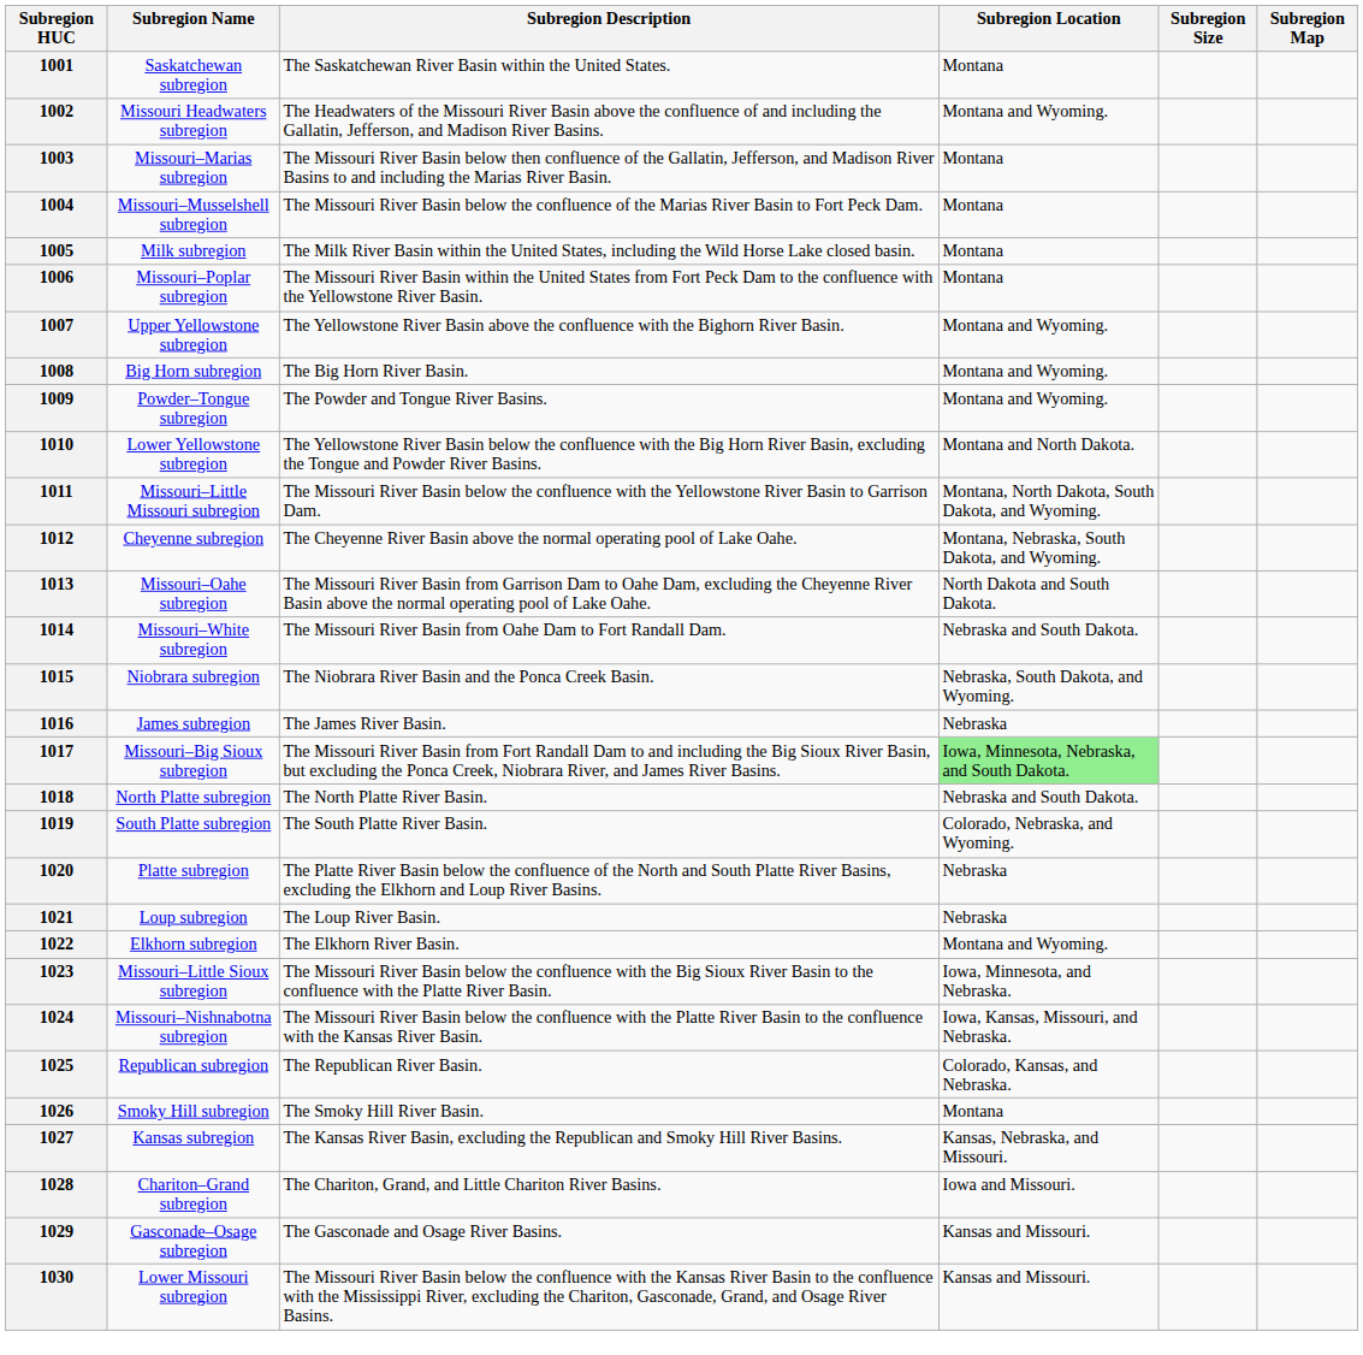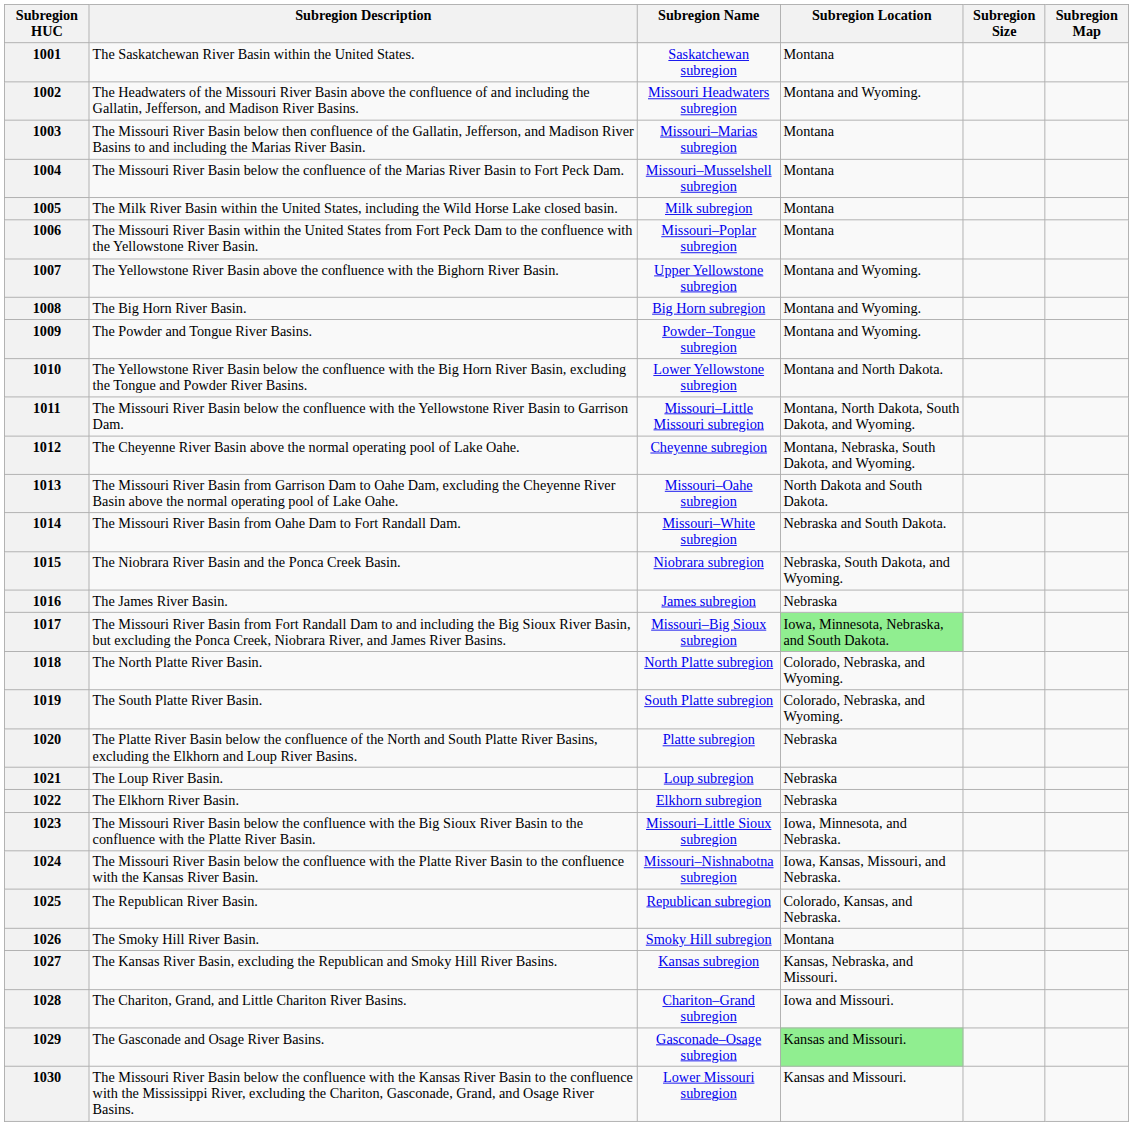 <table class="wikitable" border="1" style="margin: 1em auto 1em auto;">
 <tr valign="top">
 <th scope="col">Subregion HUC</th>
+<th scope="col">Subregion Description</th>
 <th scope="col">Subregion Name</th>
-<th scope="col">Subregion Description</th>
 <th scope="col">Subregion Location</th>
 <th scope="col">Subregion Size</th>
 <th scope="col">Subregion Map</th>
 </tr>
 <tr valign="top">
 <th scope="row">1001</th>
+<td align="left">The Saskatchewan River Basin within the United States.</td>
 <td align="center"><a href='#'>Saskatchewan subregion</a></td>
-<td align="left">The Saskatchewan River Basin within the United States.</td>
 <td>Montana</td>
 <td align="center"></td>
 <td align="right"></td>
 </tr>
 <tr valign="top">
 <th scope="row">1002</th>
+<td align="left">The Headwaters of the Missouri River Basin above the confluence of and including the Gallatin, Jefferson, and Madison River Basins.</td>
 <td align="center"><a href='#'>Missouri Headwaters subregion</a></td>
-<td align="left">The Headwaters of the Missouri River Basin above the confluence of and including the Gallatin, Jefferson, and Madison River Basins.</td>
 <td>Montana and Wyoming.</td>
 <td align="center"></td>
 <td align="right"></td>
 </tr>
 <tr valign="top">
 <th scope="row">1003</th>
+<td align="left">The Missouri River Basin below then confluence of the Gallatin, Jefferson, and Madison River Basins to and including the Marias River Basin.</td>
 <td align="center"><a href='#'>Missouri–Marias subregion</a></td>
-<td align="left">The Missouri River Basin below then confluence of the Gallatin, Jefferson, and Madison River Basins to and including the Marias River Basin.</td>
 <td>Montana</td>
 <td align="center"></td>
 <td align="right"></td>
 </tr>
 <tr valign="top">
 <th scope="row">1004</th>
+<td align="left">The Missouri River Basin below the confluence of the Marias River Basin to Fort Peck Dam.</td>
 <td align="center"><a href='#'>Missouri–Musselshell subregion</a></td>
-<td align="left">The Missouri River Basin below the confluence of the Marias River Basin to Fort Peck Dam.</td>
 <td>Montana</td>
 <td align="center"></td>
 <td align="right"></td>
 </tr>
 <tr valign="top">
 <th scope="row">1005</th>
+<td align="left">The Milk River Basin within the United States, including the Wild Horse Lake closed basin.</td>
 <td align="center"><a href='#'>Milk subregion</a></td>
-<td align="left">The Milk River Basin within the United States, including the Wild Horse Lake closed basin.</td>
 <td>Montana</td>
 <td align="center"></td>
 <td align="right"></td>
 </tr>
 <tr valign="top">
 <th scope="row">1006</th>
+<td align="left">The Missouri River Basin within the United States from Fort Peck Dam to the confluence with the Yellowstone River Basin.</td>
 <td align="center"><a href='#'>Missouri–Poplar subregion</a></td>
-<td align="left">The Missouri River Basin within the United States from Fort Peck Dam to the confluence with the Yellowstone River Basin.</td>
 <td>Montana</td>
 <td align="center"></td>
 <td align="right"></td>
 </tr>
 <tr valign="top">
 <th scope="row">1007</th>
+<td align="left">The Yellowstone River Basin above the confluence with the Bighorn River Basin.</td>
 <td align="center"><a href='#'>Upper Yellowstone subregion</a></td>
-<td align="left">The Yellowstone River Basin above the confluence with the Bighorn River Basin.</td>
 <td>Montana and Wyoming.</td>
 <td align="center"></td>
 <td align="right"></td>
 </tr>
 <tr valign="top">
 <th scope="row">1008</th>
+<td align="left">The Big Horn River Basin.</td>
 <td align="center"><a href='#'>Big Horn subregion</a></td>
-<td align="left">The Big Horn River Basin.</td>
 <td>Montana and Wyoming.</td>
 <td align="center"></td>
 <td align="right"></td>
 </tr>
 <tr valign="top">
 <th scope="row">1009</th>
+<td align="left">The Powder and Tongue River Basins.</td>
 <td align="center"><a href='#'>Powder–Tongue subregion</a></td>
-<td align="left">The Powder and Tongue River Basins.</td>
 <td>Montana and Wyoming.</td>
 <td align="center"></td>
 <td align="right"></td>
 </tr>
 <tr valign="top">
 <th scope="row">1010</th>
+<td align="left">The Yellowstone River Basin below the confluence with the Big Horn River Basin, excluding the Tongue and Powder River Basins.</td>
 <td align="center"><a href='#'>Lower Yellowstone subregion</a></td>
-<td align="left">The Yellowstone River Basin below the confluence with the Big Horn River Basin, excluding the Tongue and Powder River Basins.</td>
 <td>Montana and North Dakota.</td>
 <td align="center"></td>
 <td align="right"></td>
 </tr>
 <tr valign="top">
 <th scope="row">1011</th>
+<td align="left">The Missouri River Basin below the confluence with the Yellowstone River Basin to Garrison Dam.</td>
 <td align="center"><a href='#'>Missouri–Little Missouri subregion</a></td>
-<td align="left">The Missouri River Basin below the confluence with the Yellowstone River Basin to Garrison Dam.</td>
 <td>Montana, North Dakota, South Dakota, and Wyoming.</td>
 <td align="center"></td>
 <td align="right"></td>
 </tr>
 <tr valign="top">
 <th scope="row">1012</th>
+<td align="left">The Cheyenne River Basin above the normal operating pool of Lake Oahe.</td>
 <td align="center"><a href='#'>Cheyenne subregion</a></td>
-<td align="left">The Cheyenne River Basin above the normal operating pool of Lake Oahe.</td>
 <td>Montana, Nebraska, South Dakota, and Wyoming.</td>
 <td align="center"></td>
 <td align="right"></td>
 </tr>
 <tr valign="top">
 <th scope="row">1013</th>
+<td align="left">The Missouri River Basin from Garrison Dam to Oahe Dam, excluding the Cheyenne River Basin above the normal operating pool of Lake Oahe.</td>
 <td align="center"><a href='#'>Missouri–Oahe subregion</a></td>
-<td align="left">The Missouri River Basin from Garrison Dam to Oahe Dam, excluding the Cheyenne River Basin above the normal operating pool of Lake Oahe.</td>
 <td>North Dakota and South Dakota.</td>
 <td align="center"></td>
 <td align="right"></td>
 </tr>
 <tr valign="top">
 <th scope="row">1014</th>
+<td align="left">The Missouri River Basin from Oahe Dam to Fort Randall Dam.</td>
 <td align="center"><a href='#'>Missouri–White subregion</a></td>
-<td align="left">The Missouri River Basin from Oahe Dam to Fort Randall Dam.</td>
 <td>Nebraska and South Dakota.</td>
 <td align="center"></td>
 <td align="right"></td>
 </tr>
 <tr valign="top">
 <th scope="row">1015</th>
+<td align="left">The Niobrara River Basin and the Ponca Creek Basin.</td>
 <td align="center"><a href='#'>Niobrara subregion</a></td>
-<td align="left">The Niobrara River Basin and the Ponca Creek Basin.</td>
 <td>Nebraska, South Dakota, and Wyoming.</td>
 <td align="center"></td>
 <td align="right"></td>
 </tr>
 <tr valign="top">
 <th scope="row">1016</th>
+<td align="left">The James River Basin.</td>
 <td align="center"><a href='#'>James subregion</a></td>
-<td align="left">The James River Basin.</td>
 <td>Nebraska</td>
 <td align="center"></td>
 <td align="right"></td>
 </tr>
 <tr valign="top">
 <th scope="row">1017</th>
+<td align="left">The Missouri River Basin from Fort Randall Dam to and including the Big Sioux River Basin, but excluding the Ponca Creek, Niobrara River, and James River Basins.</td>
 <td align="center"><a href='#'>Missouri–Big Sioux subregion</a></td>
-<td align="left">The Missouri River Basin from Fort Randall Dam to and including the Big Sioux River Basin, but excluding the Ponca Creek, Niobrara River, and James River Basins.</td>
 <td style="background: lightgreen;">Iowa, Minnesota, Nebraska, and South Dakota.</td>
 <td align="center"></td>
 <td align="right"></td>
 </tr>
 <tr valign="top">
 <th scope="row">1018</th>
+<td align="left">The North Platte River Basin.</td>
 <td align="center"><a href='#'>North Platte subregion</a></td>
-<td align="left">The North Platte River Basin.</td>
-<td>Nebraska and South Dakota.</td>
+<td>Colorado, Nebraska, and Wyoming.</td>
 <td align="center"></td>
 <td align="right"></td>
 </tr>
 <tr valign="top">
 <th scope="row">1019</th>
+<td align="left">The South Platte River Basin.</td>
 <td align="center"><a href='#'>South Platte subregion</a></td>
-<td align="left">The South Platte River Basin.</td>
 <td>Colorado, Nebraska, and Wyoming.</td>
 <td align="center"></td>
 <td align="right"></td>
 </tr>
 <tr valign="top">
 <th scope="row">1020</th>
+<td align="left">The Platte River Basin below the confluence of the North and South Platte River Basins, excluding the Elkhorn and Loup River Basins.</td>
 <td align="center"><a href='#'>Platte subregion</a></td>
-<td align="left">The Platte River Basin below the confluence of the North and South Platte River Basins, excluding the Elkhorn and Loup River Basins.</td>
 <td>Nebraska</td>
 <td align="center"></td>
 <td align="right"></td>
 </tr>
 <tr valign="top">
 <th scope="row">1021</th>
+<td align="left">The Loup River Basin.</td>
 <td align="center"><a href='#'>Loup subregion</a></td>
-<td align="left">The Loup River Basin.</td>
 <td>Nebraska</td>
 <td align="center"></td>
 <td align="right"></td>
 </tr>
 <tr valign="top">
 <th scope="row">1022</th>
+<td align="left">The Elkhorn River Basin.</td>
 <td align="center"><a href='#'>Elkhorn subregion</a></td>
-<td align="left">The Elkhorn River Basin.</td>
-<td>Montana and Wyoming.</td>
+<td>Nebraska</td>
 <td align="center"></td>
 <td align="right"></td>
 </tr>
 <tr valign="top">
 <th scope="row">1023</th>
+<td align="left">The Missouri River Basin below the confluence with the Big Sioux River Basin to the confluence with the Platte River Basin.</td>
 <td align="center"><a href='#'>Missouri–Little Sioux subregion</a></td>
-<td align="left">The Missouri River Basin below the confluence with the Big Sioux River Basin to the confluence with the Platte River Basin.</td>
 <td>Iowa, Minnesota, and Nebraska.</td>
 <td align="center"></td>
 <td align="right"></td>
 </tr>
 <tr valign="top">
 <th scope="row">1024</th>
+<td align="left">The Missouri River Basin below the confluence with the Platte River Basin to the confluence with the Kansas River Basin.</td>
 <td align="center"><a href='#'>Missouri–Nishnabotna subregion</a></td>
-<td align="left">The Missouri River Basin below the confluence with the Platte River Basin to the confluence with the Kansas River Basin.</td>
 <td>Iowa, Kansas, Missouri, and Nebraska.</td>
 <td align="center"></td>
 <td align="right"></td>
 </tr>
 <tr valign="top">
 <th scope="row">1025</th>
+<td align="left">The Republican River Basin.</td>
 <td align="center"><a href='#'>Republican subregion</a></td>
-<td align="left">The Republican River Basin.</td>
 <td>Colorado, Kansas,  and Nebraska.</td>
 <td align="center"></td>
 <td align="right"></td>
 </tr>
 <tr valign="top">
 <th scope="row">1026</th>
+<td align="left">The Smoky Hill River Basin.</td>
 <td align="center"><a href='#'>Smoky Hill subregion</a></td>
-<td align="left">The Smoky Hill River Basin.</td>
 <td>Montana</td>
 <td align="center"></td>
 <td align="right"></td>
 </tr>
 <tr valign="top">
 <th scope="row">1027</th>
+<td align="left">The Kansas River Basin, excluding the Republican and Smoky Hill River Basins.</td>
 <td align="center"><a href='#'>Kansas subregion</a></td>
-<td align="left">The Kansas River Basin, excluding the Republican and Smoky Hill River Basins.</td>
 <td>Kansas, Nebraska, and Missouri.</td>
 <td align="center"></td>
 <td align="right"></td>
 </tr>
 <tr valign="top">
 <th scope="row">1028</th>
+<td align="left">The Chariton, Grand, and Little Chariton River Basins.</td>
 <td align="center"><a href='#'>Chariton–Grand subregion</a></td>
-<td align="left">The Chariton, Grand, and Little Chariton River Basins.</td>
 <td>Iowa and Missouri.</td>
 <td align="center"></td>
 <td align="right"></td>
 </tr>
 <tr valign="top">
 <th scope="row">1029</th>
+<td align="left">The Gasconade and Osage River Basins.</td>
 <td align="center"><a href='#'>Gasconade–Osage subregion</a></td>
-<td align="left">The Gasconade and Osage River Basins.</td>
-<td>Kansas and Missouri.</td>
+<td style="background: lightgreen;">Kansas and Missouri.</td>
 <td align="center"></td>
 <td align="right"></td>
 </tr>
 <tr valign="top">
 <th scope="row">1030</th>
+<td align="left">The Missouri River Basin below the confluence with the Kansas River Basin to the confluence with the Mississippi River, excluding the Chariton, Gasconade, Grand, and Osage River Basins.</td>
 <td align="center"><a href='#'>Lower Missouri subregion</a></td>
-<td align="left">The Missouri River Basin below the confluence with the Kansas River Basin to the confluence with the Mississippi River, excluding the Chariton, Gasconade, Grand, and Osage River Basins.</td>
 <td>Kansas and Missouri.</td>
 <td align="center"></td>
 <td align="right"></td>
 </tr>
 </table>
